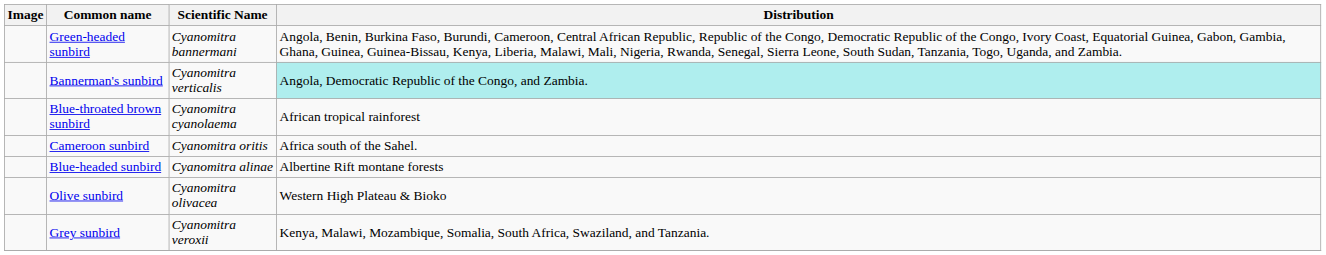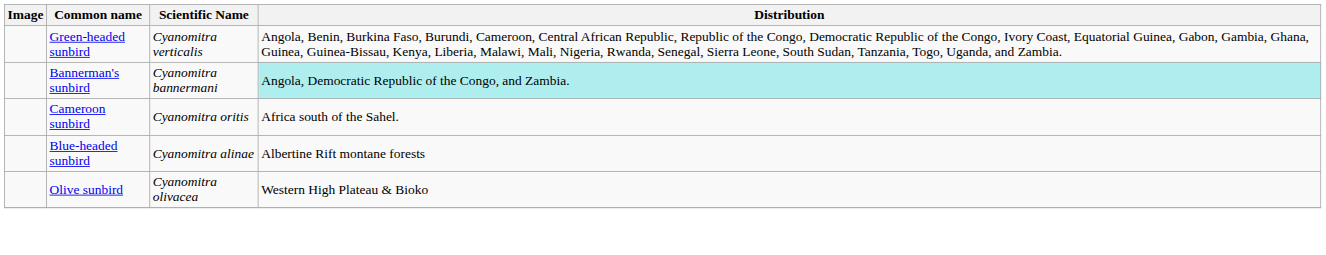 <table class="wikitable">
 <tr>
 <th>Image</th>
 <th>Common name</th>
 <th>Scientific Name</th>
 <th>Distribution</th>
 </tr>
 <tr>
 <td></td>
 <td><a href='#'>Green-headed sunbird</a></td>
-<td><em>Cyanomitra bannermani</em></td>
+<td><em>Cyanomitra verticalis</em></td>
 <td>Angola, Benin, Burkina Faso, Burundi, Cameroon, Central African Republic, Republic of the Congo, Democratic Republic of the Congo, Ivory Coast, Equatorial Guinea, Gabon, Gambia, Ghana, Guinea, Guinea-Bissau, Kenya, Liberia, Malawi, Mali, Nigeria, Rwanda, Senegal, Sierra Leone, South Sudan, Tanzania, Togo, Uganda, and Zambia.</td>
 </tr>
 <tr>
 <td></td>
 <td><a href='#'>Bannerman's sunbird</a></td>
-<td><em>Cyanomitra verticalis</em></td>
+<td><em>Cyanomitra bannermani</em></td>
 <td style="background: paleturquoise;">Angola, Democratic Republic of the Congo, and Zambia.</td>
-</tr>
-<tr>
-<td></td>
-<td><a href='#'>Blue-throated brown sunbird</a></td>
-<td><em>Cyanomitra cyanolaema</em></td>
-<td>African tropical rainforest</td>
 </tr>
 <tr>
 <td></td>
 <td><a href='#'>Cameroon sunbird</a></td>
 <td><em>Cyanomitra oritis</em></td>
 <td>Africa south of the Sahel.</td>
 </tr>
 <tr>
 <td></td>
 <td><a href='#'>Blue-headed sunbird</a></td>
 <td><em>Cyanomitra alinae</em></td>
 <td>Albertine Rift montane forests</td>
 </tr>
 <tr>
 <td></td>
 <td><a href='#'>Olive sunbird</a></td>
 <td><em>Cyanomitra olivacea</em></td>
 <td>Western High Plateau & Bioko</td>
 </tr>
 <tr>
-<td></td>
-<td><a href='#'>Grey sunbird</a></td>
-<td><em>Cyanomitra veroxii</em></td>
-<td>Kenya, Malawi, Mozambique, Somalia, South Africa, Swaziland, and Tanzania.</td>
-</tr>
-<tr>
 </tr>
 </table>
